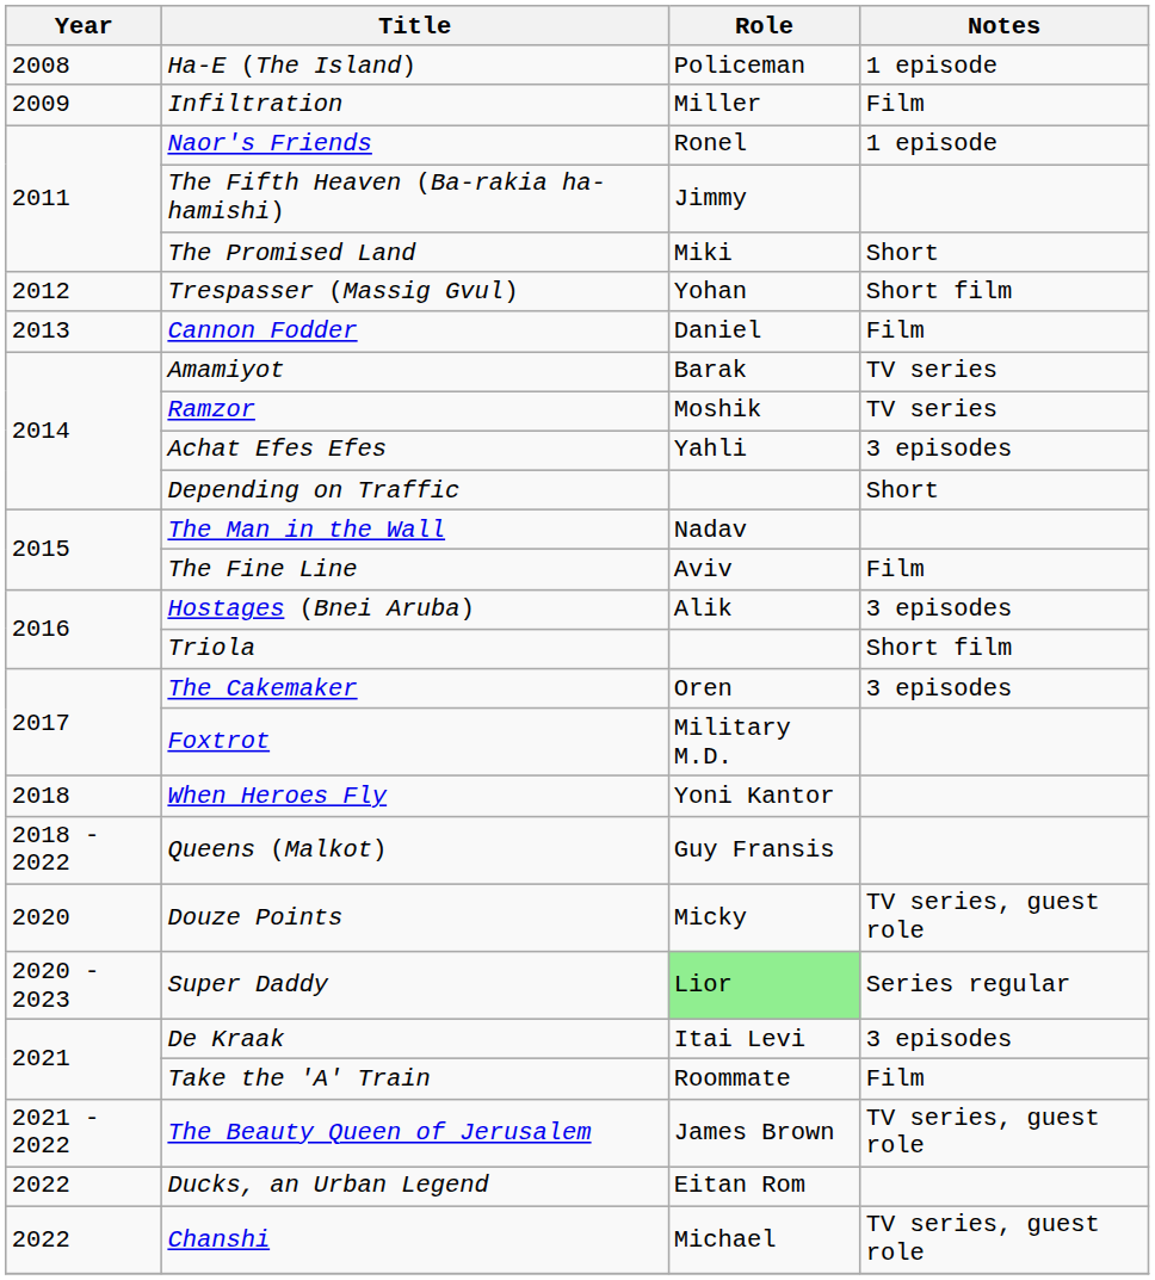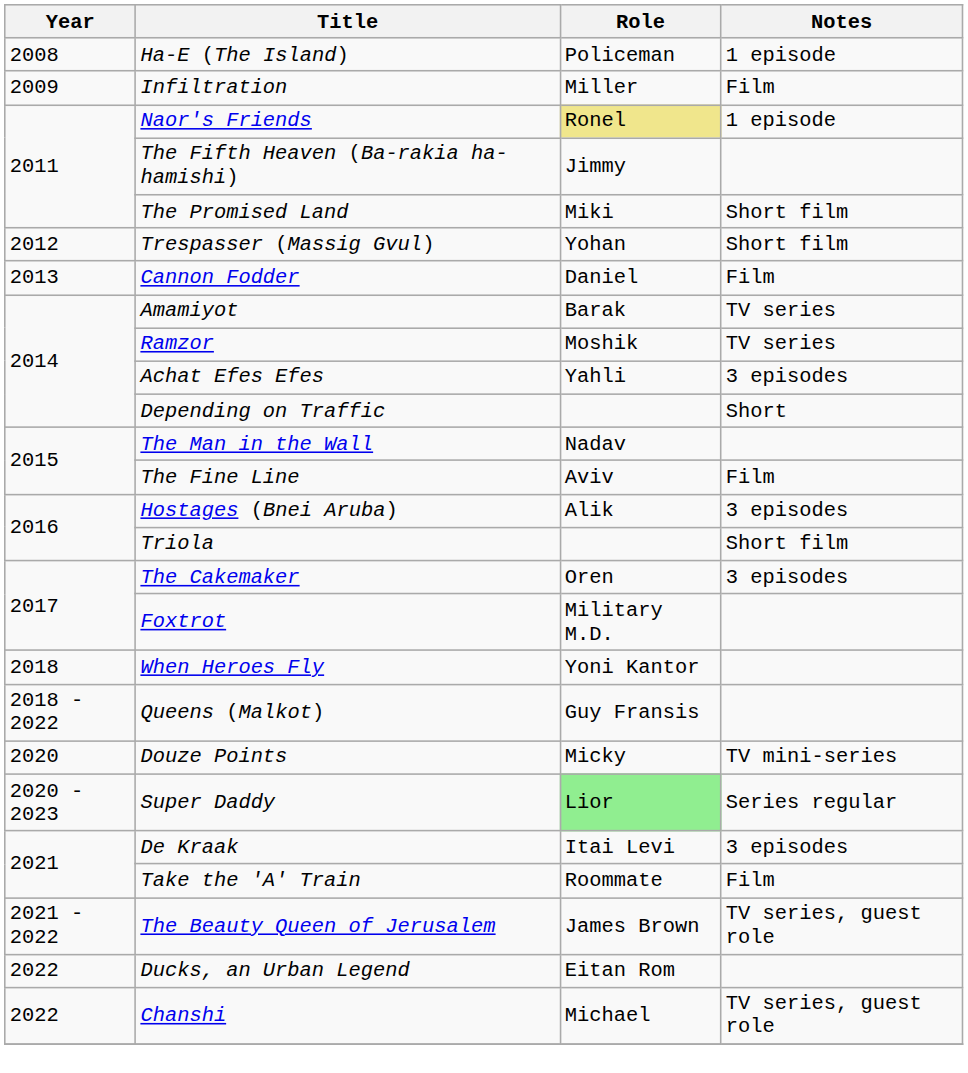 <table class="wikitable sortable">
 <tr>
 <th>Year</th>
 <th>Title</th>
 <th>Role</th>
 <th>Notes</th>
 </tr>
 <tr>
 <td>2008</td>
 <td><em>Ha-E</em> (<em>The Island</em>)</td>
 <td>Policeman</td>
 <td>1 episode</td>
 </tr>
 <tr>
 <td>2009</td>
 <td><em>Infiltration</em></td>
 <td>Miller</td>
 <td>Film</td>
 </tr>
 <tr>
 <td rowspan=3>2011</td>
 <td><em><a href='#'>Naor's Friends</a></em></td>
-<td>Ronel</td>
+<td style="background: khaki;">Ronel</td>
 <td>1 episode</td>
 </tr>
 <tr>
 <td><em>The Fifth Heaven</em> (<em>Ba-rakia ha-hamishi</em>)</td>
 <td>Jimmy</td>
 <td></td>
 </tr>
 <tr>
 <td><em>The Promised Land</em></td>
 <td>Miki</td>
-<td>Short</td>
+<td>Short film</td>
 </tr>
 <tr>
 <td>2012</td>
 <td><em>Trespasser</em> (<em>Massig Gvul</em>)</td>
 <td>Yohan</td>
 <td>Short film</td>
 </tr>
 <tr>
 <td>2013</td>
 <td><em><a href='#'>Cannon Fodder</a></em></td>
 <td>Daniel</td>
 <td>Film</td>
 </tr>
 <tr>
 <td rowspan=4>2014</td>
 <td><em>Amamiyot</em></td>
 <td>Barak</td>
 <td>TV series</td>
 </tr>
 <tr>
 <td><em><a href='#'>Ramzor</a></em></td>
 <td>Moshik</td>
 <td>TV series</td>
 </tr>
 <tr>
 <td><em>Achat Efes Efes</em></td>
 <td>Yahli</td>
 <td>3 episodes</td>
 </tr>
 <tr>
 <td><em>Depending on Traffic</em></td>
 <td></td>
 <td>Short</td>
 </tr>
 <tr>
 <td rowspan=2>2015</td>
 <td><em><a href='#'>The Man in the Wall</a></em></td>
 <td>Nadav</td>
 <td></td>
 </tr>
 <tr>
 <td><em>The Fine Line</em></td>
 <td>Aviv</td>
 <td>Film</td>
 </tr>
 <tr>
 <td rowspan=2>2016</td>
 <td><em><a href='#'>Hostages</a></em> (<em>Bnei Aruba</em>)</td>
 <td>Alik</td>
 <td>3 episodes</td>
 </tr>
 <tr>
 <td><em>Triola</em></td>
 <td></td>
 <td>Short film</td>
 </tr>
 <tr>
 <td rowspan=2>2017</td>
 <td><em><a href='#'>The Cakemaker</a></em></td>
 <td>Oren</td>
 <td>3 episodes</td>
 </tr>
 <tr>
 <td><em><a href='#'>Foxtrot</a></em></td>
 <td>Military M.D.</td>
 <td></td>
 </tr>
 <tr>
 <td>2018</td>
 <td><em><a href='#'>When Heroes Fly</a></em></td>
 <td>Yoni Kantor</td>
 <td></td>
 </tr>
 <tr>
 <td>2018 - 2022</td>
 <td><em>Queens</em> (<em>Malkot</em>)</td>
 <td>Guy Fransis</td>
 <td></td>
 </tr>
 <tr>
 <td>2020</td>
 <td><em>Douze Points</em></td>
 <td>Micky</td>
-<td>TV series, guest role</td>
+<td>TV mini-series</td>
 </tr>
 <tr>
 <td>2020 - 2023</td>
 <td><em>Super Daddy</em></td>
 <td style="background: lightgreen;">Lior</td>
 <td>Series regular</td>
 </tr>
 <tr>
 <td rowspan=2>2021</td>
 <td><em>De Kraak</em></td>
 <td>Itai Levi</td>
 <td>3 episodes</td>
 </tr>
 <tr>
 <td><em>Take the 'A' Train</em></td>
 <td>Roommate</td>
 <td>Film</td>
 </tr>
 <tr>
 <td>2021 - 2022</td>
 <td><em><a href='#'>The Beauty Queen of Jerusalem</a></em></td>
 <td>James Brown</td>
 <td>TV series, guest role</td>
 </tr>
 <tr>
 <td>2022</td>
 <td><em>Ducks, an Urban Legend</em></td>
 <td>Eitan Rom</td>
 <td></td>
 </tr>
 <tr>
 <td>2022</td>
 <td><em><a href='#'>Chanshi</a></em></td>
 <td>Michael</td>
 <td>TV series, guest role</td>
 </tr>
 <tr>
 </tr>
 </table>
